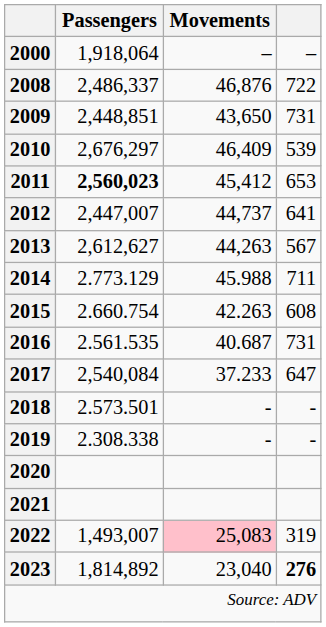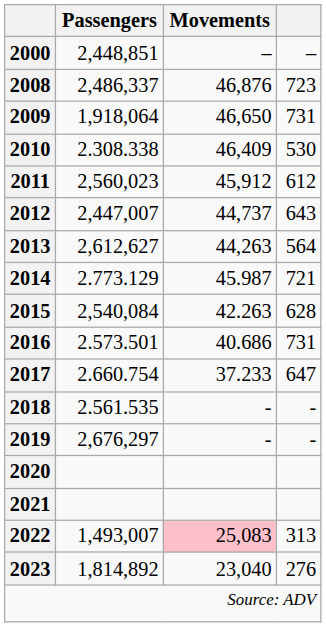 <table class="wikitable" style="text-align: right; width:250px;" align=>
 <tr>
 <th style="width:75px"></th>
 <th style="width:200px">Passengers</th>
 <th style="width:200px">Movements</th>
 <th style="width:200px"></th>
 </tr>
 <tr>
 <th>2000</th>
-<td>1,918,064</td>
+<td> 2,448,851</td>
 <td>–</td>
 <td>–</td>
 </tr>
 <tr>
 <th>2008</th>
 <td> 2,486,337</td>
 <td>46,876</td>
-<td>722</td>
+<td>723</td>
 </tr>
 <tr>
 <th>2009</th>
-<td> 2,448,851</td>
-<td> 43,650</td>
+<td>1,918,064</td>
+<td> 46,650</td>
 <td> 731</td>
 </tr>
 <tr>
 <th>2010</th>
-<td> 2,676,297</td>
+<td> 2.308.338</td>
 <td> 46,409</td>
-<td> 539</td>
+<td> 530</td>
 </tr>
 <tr>
 <th>2011</th>
-<td><strong> 2,560,023</strong></td>
-<td> 45,412</td>
-<td> 653</td>
+<td> 2,560,023</td>
+<td> 45,912</td>
+<td> 612</td>
 </tr>
 <tr>
 <th>2012</th>
 <td> 2,447,007</td>
 <td> 44,737</td>
-<td> 641</td>
+<td> 643</td>
 </tr>
 <tr>
 <th>2013</th>
 <td> 2,612,627</td>
 <td> 44,263</td>
-<td> 567</td>
+<td> 564</td>
 </tr>
 <tr>
 <th>2014</th>
 <td> 2.773.129</td>
-<td> 45.988</td>
-<td> 711</td>
+<td> 45.987</td>
+<td> 721</td>
 </tr>
 <tr>
 <th>2015</th>
-<td> 2.660.754</td>
+<td> 2,540,084</td>
 <td> 42.263</td>
-<td> 608</td>
+<td> 628</td>
 </tr>
 <tr>
 <th>2016</th>
-<td> 2.561.535</td>
-<td> 40.687</td>
+<td> 2.573.501</td>
+<td> 40.686</td>
 <td> 731</td>
 </tr>
 <tr>
 <th>2017</th>
-<td> 2,540,084</td>
+<td> 2.660.754</td>
 <td> 37.233</td>
 <td> 647</td>
 </tr>
 <tr>
 <th>2018</th>
-<td> 2.573.501</td>
+<td> 2.561.535</td>
 <td> -</td>
 <td> -</td>
 </tr>
 <tr>
 <th>2019</th>
-<td> 2.308.338</td>
+<td> 2,676,297</td>
 <td> -</td>
 <td> -</td>
 </tr>
 <tr>
 <th>2020</th>
 <td></td>
 <td></td>
 <td></td>
 </tr>
 <tr>
 <th>2021</th>
 <td></td>
 <td></td>
 <td></td>
 </tr>
 <tr>
 <th>2022</th>
 <td> 1,493,007</td>
 <td style="background: pink;"> 25,083</td>
-<td> 319</td>
+<td> 313</td>
 </tr>
 <tr>
 <th>2023</th>
 <td> 1,814,892</td>
 <td> 23,040</td>
-<td><strong> 276</strong></td>
+<td> 276</td>
 </tr>
 <tr>
 <td colspan="5" style="text-align:right;"><sup><em>Source: ADV</em></sup></td>
 </tr>
 </table>
